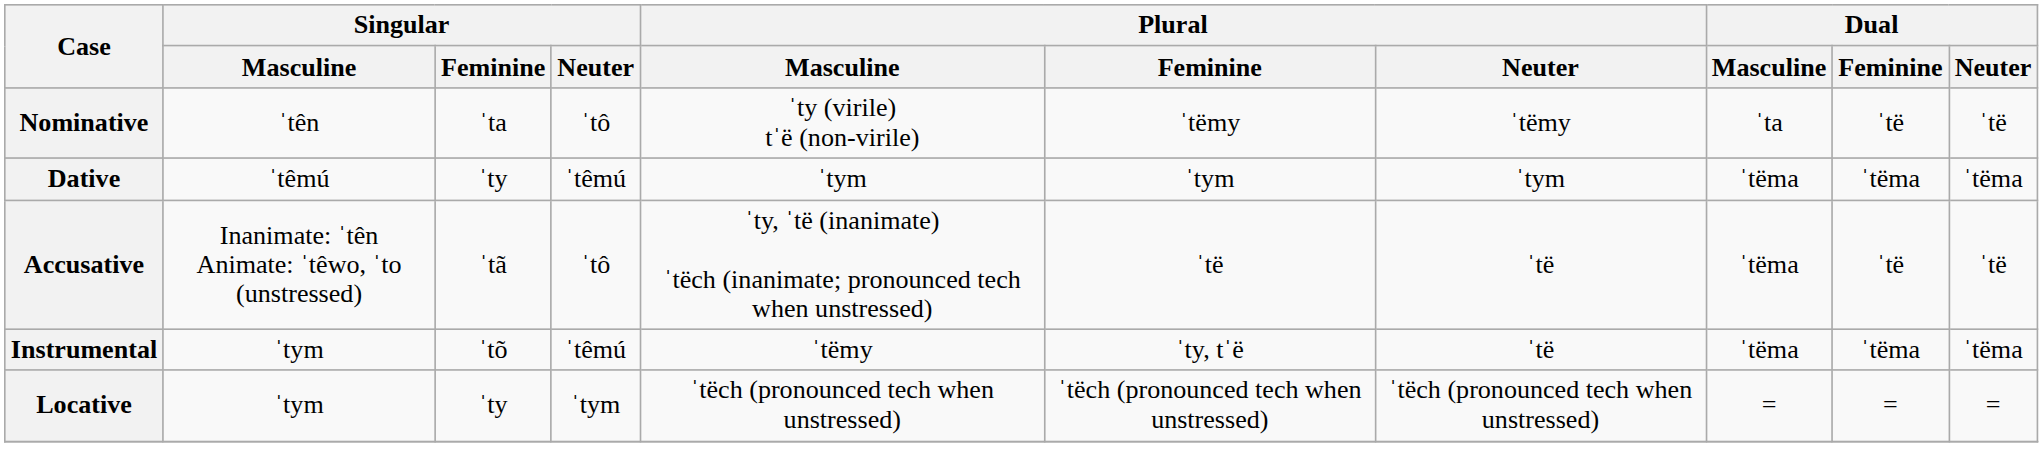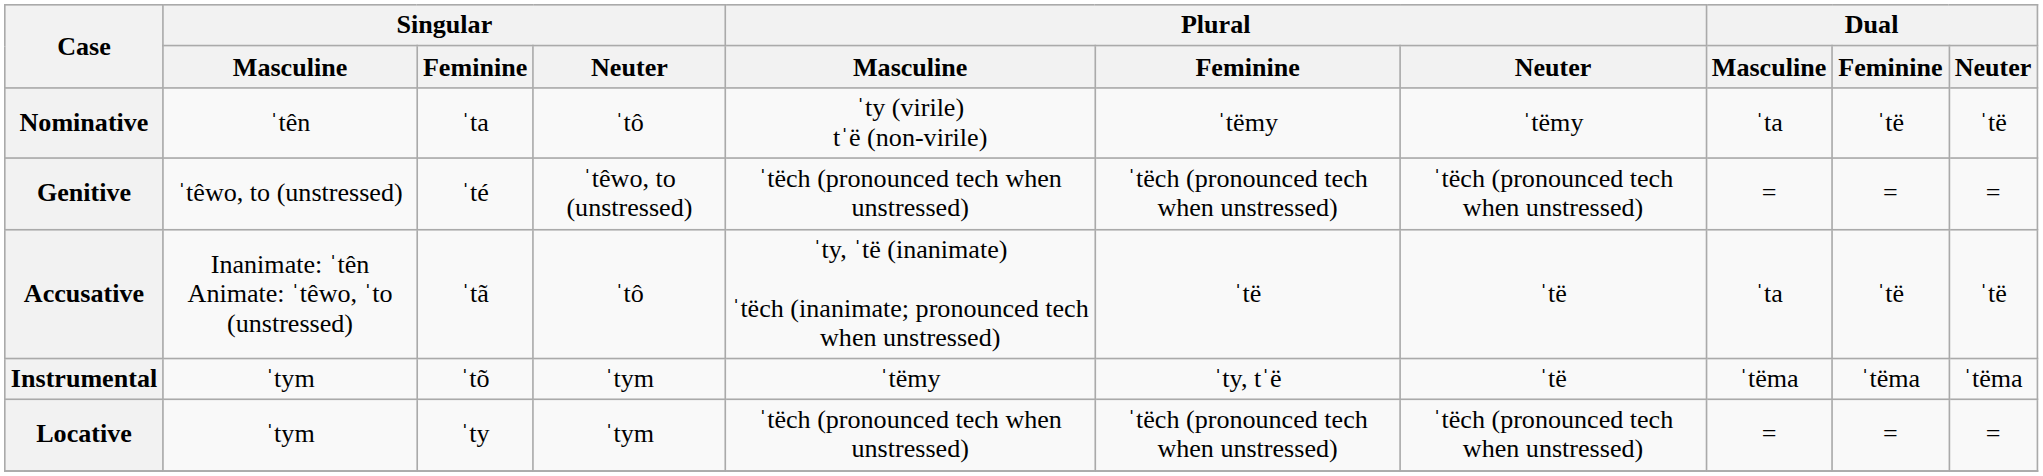 <table class="wikitable" style="text-align:center">
 <tr>
 <th rowspan="2">Case</th>
 <th colspan="3">Singular</th>
 <th colspan="3">Plural</th>
 <th colspan="3">Dual</th>
 </tr>
 <tr>
 <th>Masculine</th>
 <th>Feminine</th>
 <th>Neuter</th>
 <th>Masculine</th>
 <th>Feminine</th>
 <th>Neuter</th>
 <th>Masculine</th>
 <th>Feminine</th>
 <th>Neuter</th>
 </tr>
 <tr>
 <th>Nominative</th>
 <td>ˈtên</td>
 <td>ˈta</td>
 <td>ˈtô</td>
 <td>ˈty (virile)<br>tˈë (non-virile)</td>
 <td>ˈtëmy</td>
 <td>ˈtëmy</td>
 <td>ˈta</td>
 <td>ˈtë</td>
 <td>ˈtë</td>
 </tr>
 <tr>
-<th>Dative</th>
-<td>ˈtêmú</td>
-<td>ˈty</td>
-<td>ˈtêmú</td>
-<td>ˈtym</td>
-<td>ˈtym</td>
-<td>ˈtym</td>
-<td>ˈtëma</td>
-<td>ˈtëma</td>
-<td>ˈtëma</td>
+<th>Genitive</th>
+<td>ˈtêwo, to (unstressed)</td>
+<td>ˈté</td>
+<td>ˈtêwo, to (unstressed)</td>
+<td>ˈtëch (pronounced tech when unstressed)</td>
+<td>ˈtëch (pronounced tech when unstressed)</td>
+<td>ˈtëch (pronounced tech when unstressed)</td>
+<td>= </td>
+<td>= </td>
+<td>= </td>
 </tr>
 <tr>
 <th>Accusative</th>
 <td>Inanimate: ˈtên<br> Animate: ˈtêwo, ˈto (unstressed)</td>
 <td>ˈtã</td>
 <td>ˈtô</td>
 <td>ˈty, ˈtë (inanimate)<br><br> ˈtëch (inanimate; pronounced tech when unstressed)</td>
 <td>ˈtë</td>
 <td>ˈtë</td>
-<td>ˈtëma</td>
+<td>ˈta</td>
 <td>ˈtë</td>
 <td>ˈtë</td>
 </tr>
 <tr>
 <th>Instrumental</th>
 <td>ˈtym</td>
 <td>ˈtõ</td>
-<td>ˈtêmú</td>
+<td>ˈtym</td>
 <td>ˈtëmy</td>
 <td>ˈty, tˈë</td>
 <td>ˈtë</td>
 <td>ˈtëma</td>
 <td>ˈtëma</td>
 <td>ˈtëma</td>
 </tr>
 <tr>
 <th>Locative</th>
 <td>ˈtym</td>
 <td>ˈty</td>
 <td>ˈtym</td>
 <td>ˈtëch (pronounced tech when unstressed)</td>
 <td>ˈtëch (pronounced tech when unstressed)</td>
 <td>ˈtëch (pronounced tech when unstressed)</td>
 <td>= </td>
 <td>= </td>
 <td>= </td>
 </tr>
 <tr>
 </tr>
 </table>
